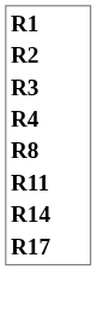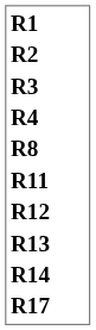 <table style="border: 1px solid grey; float: left; margin: 1em 1em;">
 <tr>
 <td><strong>R1</strong></td>
 <td></td>
 <td></td>
 </tr>
 <tr>
 <td><strong>R2</strong></td>
 <td></td>
 <td></td>
 </tr>
 <tr>
 <td><strong>R3</strong></td>
 <td></td>
 <td></td>
 </tr>
 <tr>
 <td><strong>R4</strong></td>
 <td></td>
 <td></td>
 </tr>
 <tr>
 <td><strong>R8</strong></td>
 <td></td>
 <td></td>
 </tr>
 <tr>
 <td><strong>R11</strong></td>
 <td></td>
 <td></td>
 </tr>
 <tr>
+<td><strong>R12</strong></td>
+<td></td>
+<td></td>
+</tr>
+<tr>
+<td><strong>R13</strong></td>
+<td></td>
+<td></td>
+</tr>
+<tr>
 <td><strong>R14</strong></td>
 <td></td>
 <td></td>
 </tr>
 <tr>
 <td><strong>R17</strong>     </td>
 <td></td>
 <td></td>
 </tr>
 </table>
